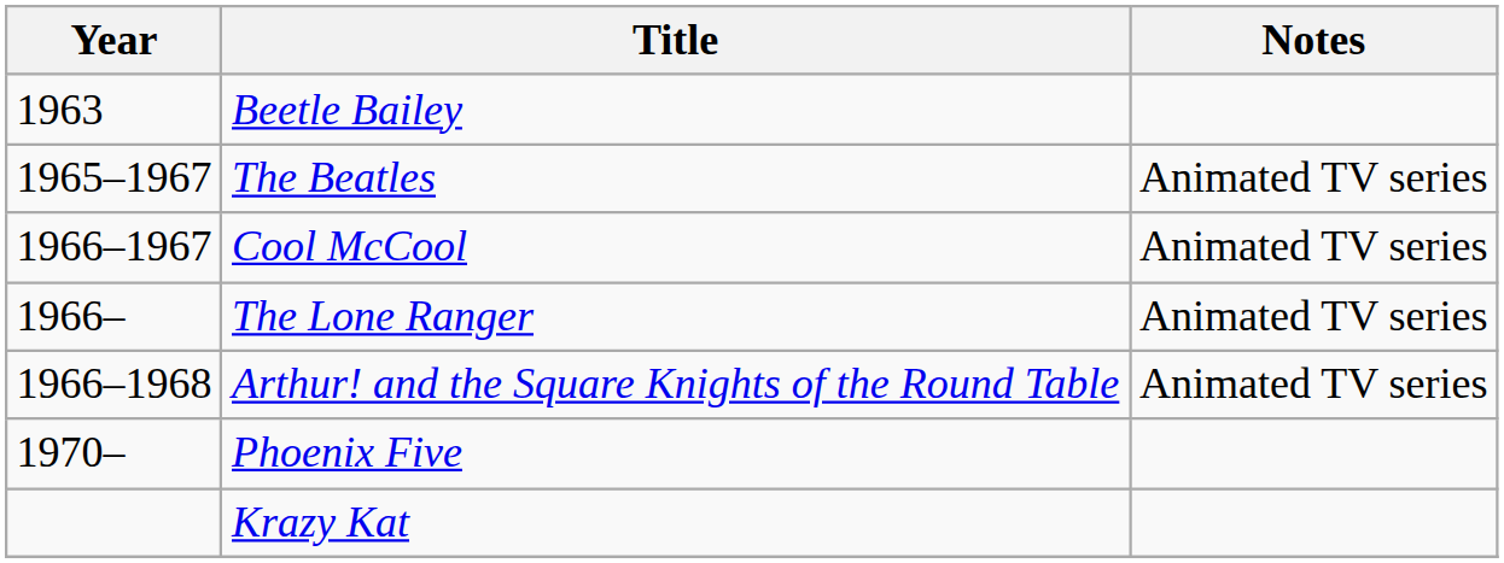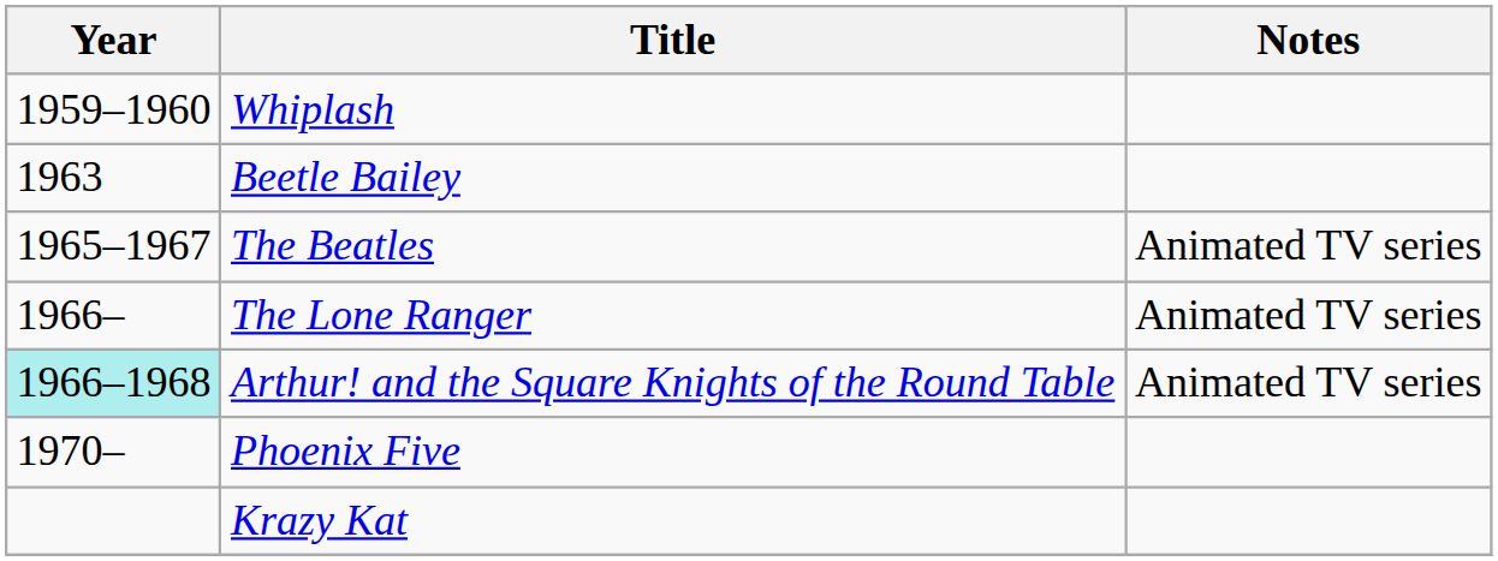 <table class=wikitable>
 <tr>
 <th>Year</th>
 <th>Title</th>
 <th>Notes</th>
+</tr>
+<tr>
+<td>1959–1960</td>
+<td><em><a href='#'>Whiplash</a></em></td>
+<td></td>
 </tr>
 <tr>
 <td>1963</td>
 <td><em><a href='#'>Beetle Bailey</a></em></td>
 <td></td>
 </tr>
 <tr>
 <td>1965–1967</td>
 <td><em><a href='#'>The Beatles</a></em></td>
 <td>Animated TV series</td>
 </tr>
 <tr>
-<td>1966–1967</td>
-<td><em><a href='#'>Cool McCool</a></em></td>
-<td>Animated TV series</td>
-</tr>
-<tr>
 <td>1966–</td>
 <td><em><a href='#'>The Lone Ranger</a></em></td>
 <td>Animated TV series</td>
 </tr>
 <tr>
-<td>1966–1968</td>
+<td style="background: paleturquoise;">1966–1968</td>
 <td><em><a href='#'>Arthur! and the Square Knights of the Round Table</a></em></td>
 <td>Animated TV series</td>
 </tr>
 <tr>
 <td>1970–</td>
 <td><em><a href='#'>Phoenix Five</a></em></td>
 <td></td>
 </tr>
 <tr>
 <td></td>
 <td><em><a href='#'>Krazy Kat</a></em></td>
 <td></td>
 </tr>
 <tr>
 </tr>
 </table>
